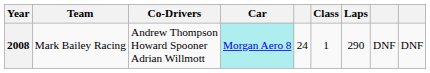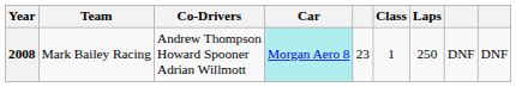 <table class="wikitable" style="font-size:90%">
 <tr>
 <th>Year</th>
 <th>Team</th>
 <th>Co-Drivers</th>
 <th>Car</th>
 <th></th>
 <th>Class</th>
 <th>Laps</th>
 <th></th>
 <th></th>
 </tr>
 <tr style="text-align:center;">
 <th>2008</th>
 <td align="left"> Mark Bailey Racing</td>
 <td align="left"> Andrew Thompson<br> Howard Spooner<br> Adrian Willmott</td>
 <td align="left" style="background: paleturquoise;"><a href='#'>Morgan Aero 8</a></td>
-<td>24</td>
+<td>23</td>
 <td>1</td>
-<td>290</td>
+<td>250</td>
 <td>DNF</td>
 <td>DNF</td>
 </tr>
 </table>
